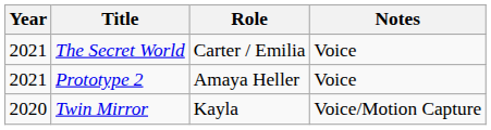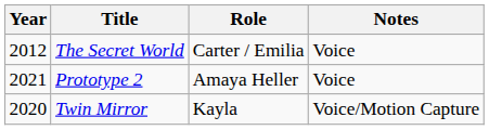 <table class="wikitable sortable">
 <tr>
 <th>Year</th>
 <th>Title</th>
 <th>Role</th>
 <th>Notes</th>
 </tr>
 <tr>
-<td>2021</td>
+<td>2012</td>
 <td><em><a href='#'>The Secret World</a></em></td>
 <td>Carter / Emilia</td>
 <td>Voice</td>
 </tr>
 <tr>
 <td>2021</td>
 <td><em><a href='#'>Prototype 2</a></em></td>
 <td>Amaya Heller</td>
 <td>Voice</td>
 </tr>
 <tr>
 <td>2020</td>
 <td><em><a href='#'>Twin Mirror</a></em></td>
 <td>Kayla</td>
 <td>Voice/Motion Capture</td>
 </tr>
 </table>
